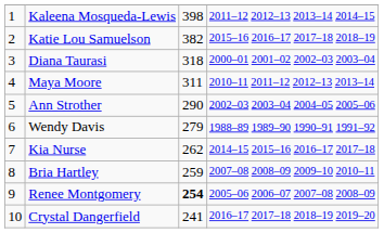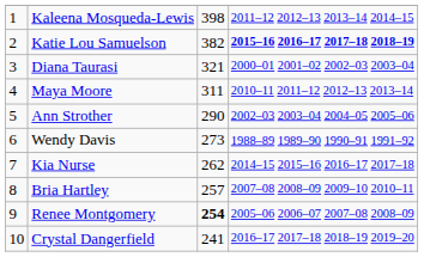 <table class="wikitable">
 <tr>
 </tr>
 <tr>
 <td>1</td>
 <td><a href='#'>Kaleena Mosqueda-Lewis</a></td>
 <td>398</td>
 <td style="font-size:80%;"><a href='#'>2011–12</a> <a href='#'>2012–13</a> <a href='#'>2013–14</a> <a href='#'>2014–15</a></td>
 </tr>
 <tr>
 <td>2</td>
 <td><a href='#'>Katie Lou Samuelson</a></td>
 <td>382</td>
-<td style="font-size:80%;"><a href='#'>2015–16</a> <a href='#'>2016–17</a> <a href='#'>2017–18</a> <a href='#'>2018–19</a></td>
+<td style="font-size:80%;"><strong><a href='#'>2015–16</a> <a href='#'>2016–17</a> <a href='#'>2017–18</a> <a href='#'>2018–19</a></strong></td>
 </tr>
 <tr>
 <td>3</td>
 <td><a href='#'>Diana Taurasi</a></td>
-<td>318</td>
+<td>321</td>
 <td style="font-size:80%;"><a href='#'>2000–01</a> <a href='#'>2001–02</a> <a href='#'>2002–03</a> <a href='#'>2003–04</a></td>
 </tr>
 <tr>
 <td>4</td>
 <td><a href='#'>Maya Moore</a></td>
 <td>311</td>
 <td style="font-size:80%;"><a href='#'>2010–11</a> <a href='#'>2011–12</a> <a href='#'>2012–13</a> <a href='#'>2013–14</a></td>
 </tr>
 <tr>
 <td>5</td>
 <td><a href='#'>Ann Strother</a></td>
 <td>290</td>
 <td style="font-size:80%;"><a href='#'>2002–03</a> <a href='#'>2003–04</a> <a href='#'>2004–05</a> <a href='#'>2005–06</a></td>
 </tr>
 <tr>
 <td>6</td>
 <td>Wendy Davis</td>
-<td>279</td>
+<td>273</td>
 <td style="font-size:80%;"><a href='#'>1988–89</a> <a href='#'>1989–90</a> <a href='#'>1990–91</a> <a href='#'>1991–92</a></td>
 </tr>
 <tr>
 <td>7</td>
 <td><a href='#'>Kia Nurse</a></td>
 <td>262</td>
 <td style="font-size:80%;"><a href='#'>2014–15</a> <a href='#'>2015–16</a> <a href='#'>2016–17</a> <a href='#'>2017–18</a></td>
 </tr>
 <tr>
 <td>8</td>
 <td><a href='#'>Bria Hartley</a></td>
-<td>259</td>
+<td>257</td>
 <td style="font-size:80%;"><a href='#'>2007–08</a> <a href='#'>2008–09</a> <a href='#'>2009–10</a> <a href='#'>2010–11</a></td>
 </tr>
 <tr>
 <td>9</td>
 <td><a href='#'>Renee Montgomery</a></td>
 <td><strong>254</strong></td>
 <td style="font-size:80%;"><a href='#'>2005–06</a> <a href='#'>2006–07</a> <a href='#'>2007–08</a> <a href='#'>2008–09</a></td>
 </tr>
 <tr>
 <td>10</td>
 <td><a href='#'>Crystal Dangerfield</a></td>
 <td>241</td>
 <td style="font-size:80%;"><a href='#'>2016–17</a> <a href='#'>2017–18</a> <a href='#'>2018–19</a> <a href='#'>2019–20</a><br></td>
 </tr>
 </table>
